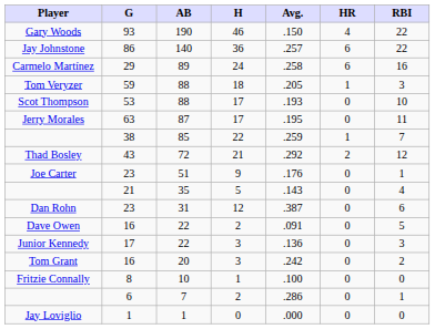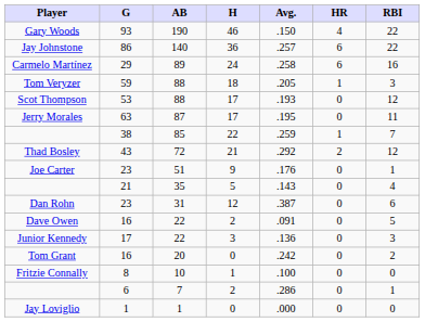 <table class="wikitable sortable">
 <tr>
 <th style="background:#ddf; width:16%;">Player</th>
 <th style="background:#ddf; width:9%;">G</th>
 <th style="background:#ddf; width:9%;">AB</th>
 <th style="background:#ddf; width:9%;">H</th>
 <th style="background:#ddf; width:9%;">Avg.</th>
 <th style="background:#ddf; width:9%;">HR</th>
 <th style="background:#ddf; width:9%;">RBI</th>
 </tr>
 <tr style="text-align:center;">
 <td><a href='#'>Gary Woods</a></td>
 <td>93</td>
 <td>190</td>
 <td>46</td>
 <td>.150</td>
 <td>4</td>
 <td>22</td>
 </tr>
 <tr align=center>
 <td><a href='#'>Jay Johnstone</a></td>
 <td>86</td>
 <td>140</td>
 <td>36</td>
 <td>.257</td>
 <td>6</td>
 <td>22</td>
 </tr>
 <tr align=center>
 <td><a href='#'>Carmelo Martínez</a></td>
 <td>29</td>
 <td>89</td>
 <td>24</td>
 <td>.258</td>
 <td>6</td>
 <td>16</td>
 </tr>
 <tr align=center>
 <td><a href='#'>Tom Veryzer</a></td>
 <td>59</td>
 <td>88</td>
 <td>18</td>
 <td>.205</td>
 <td>1</td>
 <td>3</td>
 </tr>
 <tr align=center>
 <td><a href='#'>Scot Thompson</a></td>
 <td>53</td>
 <td>88</td>
 <td>17</td>
 <td>.193</td>
 <td>0</td>
-<td>10</td>
+<td>12</td>
 </tr>
 <tr align=center>
 <td><a href='#'>Jerry Morales</a></td>
 <td>63</td>
 <td>87</td>
 <td>17</td>
 <td>.195</td>
 <td>0</td>
 <td>11</td>
 </tr>
 <tr align=center>
 <td></td>
 <td>38</td>
 <td>85</td>
 <td>22</td>
 <td>.259</td>
 <td>1</td>
 <td>7</td>
 </tr>
 <tr style="text-align:center;">
 <td><a href='#'>Thad Bosley</a></td>
 <td>43</td>
 <td>72</td>
 <td>21</td>
 <td>.292</td>
 <td>2</td>
 <td>12</td>
 </tr>
 <tr align=center>
 <td><a href='#'>Joe Carter</a></td>
 <td>23</td>
 <td>51</td>
 <td>9</td>
 <td>.176</td>
 <td>0</td>
 <td>1</td>
 </tr>
 <tr align=center>
 <td></td>
 <td>21</td>
 <td>35</td>
 <td>5</td>
 <td>.143</td>
 <td>0</td>
 <td>4</td>
 </tr>
 <tr style="text-align:center;">
 <td><a href='#'>Dan Rohn</a></td>
 <td>23</td>
 <td>31</td>
 <td>12</td>
 <td>.387</td>
 <td>0</td>
 <td>6</td>
 </tr>
 <tr align=center>
 <td><a href='#'>Dave Owen</a></td>
 <td>16</td>
 <td>22</td>
 <td>2</td>
 <td>.091</td>
 <td>0</td>
 <td>5</td>
 </tr>
 <tr align=center>
 <td><a href='#'>Junior Kennedy</a></td>
 <td>17</td>
 <td>22</td>
 <td>3</td>
 <td>.136</td>
 <td>0</td>
 <td>3</td>
 </tr>
 <tr align=center>
 <td><a href='#'>Tom Grant</a></td>
 <td>16</td>
 <td>20</td>
-<td>3</td>
+<td>0</td>
 <td>.242</td>
 <td>0</td>
 <td>2</td>
 </tr>
 <tr align=center>
 <td><a href='#'>Fritzie Connally</a></td>
 <td>8</td>
 <td>10</td>
 <td>1</td>
 <td>.100</td>
 <td>0</td>
 <td>0</td>
 </tr>
 <tr align=center>
 <td></td>
 <td>6</td>
 <td>7</td>
 <td>2</td>
 <td>.286</td>
 <td>0</td>
 <td>1</td>
 </tr>
 <tr align=center>
 <td><a href='#'>Jay Loviglio</a></td>
 <td>1</td>
 <td>1</td>
 <td>0</td>
 <td>.000</td>
 <td>0</td>
 <td>0</td>
 </tr>
 </table>
